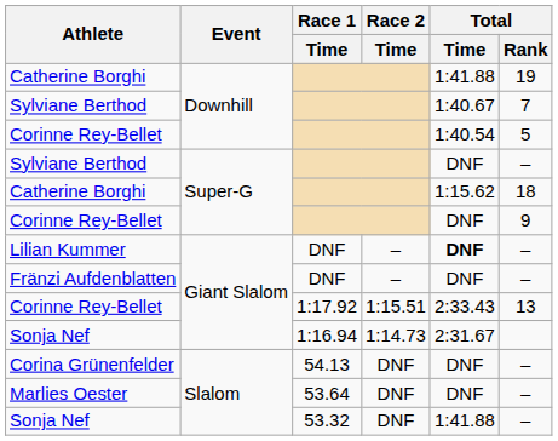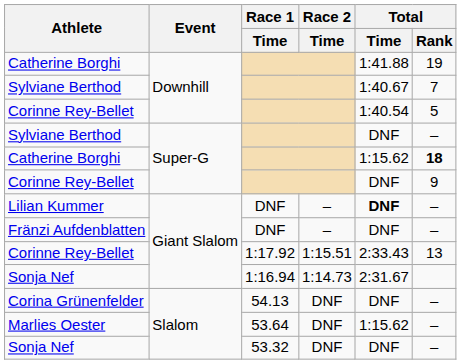 <table class="wikitable" style="font-size:90%">
 <tr>
 <th rowspan="2">Athlete</th>
 <th rowspan="2">Event</th>
 <th>Race 1</th>
 <th>Race 2</th>
 <th colspan="2">Total</th>
 </tr>
 <tr>
 <th>Time</th>
 <th>Time</th>
 <th>Time</th>
 <th>Rank</th>
 </tr>
 <tr>
 <td><a href='#'>Catherine Borghi</a></td>
 <td rowspan="3">Downhill</td>
 <td colspan="2" bgcolor="wheat"></td>
 <td align="center">1:41.88</td>
 <td align="center">19</td>
 </tr>
 <tr>
 <td><a href='#'>Sylviane Berthod</a></td>
 <td colspan="2" bgcolor="wheat"></td>
 <td align="center">1:40.67</td>
 <td align="center">7</td>
 </tr>
 <tr>
 <td><a href='#'>Corinne Rey-Bellet</a></td>
 <td colspan="2" bgcolor="wheat"></td>
 <td align="center">1:40.54</td>
 <td align="center">5</td>
 </tr>
 <tr>
 <td><a href='#'>Sylviane Berthod</a></td>
 <td rowspan="3">Super-G</td>
 <td colspan="2" bgcolor="wheat"></td>
 <td align="center">DNF</td>
 <td align="center">–</td>
 </tr>
 <tr>
 <td><a href='#'>Catherine Borghi</a></td>
 <td colspan="2" bgcolor="wheat"></td>
 <td align="center">1:15.62</td>
-<td align="center">18</td>
+<td align="center"><strong>18</strong></td>
 </tr>
 <tr>
 <td><a href='#'>Corinne Rey-Bellet</a></td>
 <td colspan="2" bgcolor="wheat"></td>
 <td align="center">DNF</td>
 <td align="center">9</td>
 </tr>
 <tr>
 <td><a href='#'>Lilian Kummer</a></td>
 <td rowspan="4">Giant Slalom</td>
 <td align="center">DNF</td>
 <td align="center">–</td>
 <td align="center"><strong>DNF</strong></td>
 <td align="center">–</td>
 </tr>
 <tr>
 <td><a href='#'>Fränzi Aufdenblatten</a></td>
 <td align="center">DNF</td>
 <td align="center">–</td>
 <td align="center">DNF</td>
 <td align="center">–</td>
 </tr>
 <tr>
 <td><a href='#'>Corinne Rey-Bellet</a></td>
 <td align="center">1:17.92</td>
 <td align="center">1:15.51</td>
 <td align="center">2:33.43</td>
 <td align="center">13</td>
 </tr>
 <tr>
 <td><a href='#'>Sonja Nef</a></td>
 <td align="center">1:16.94</td>
 <td align="center">1:14.73</td>
 <td align="center">2:31.67</td>
 <td align="center"></td>
 </tr>
 <tr>
 <td><a href='#'>Corina Grünenfelder</a></td>
 <td rowspan="3">Slalom</td>
 <td align="center">54.13</td>
 <td align="center">DNF</td>
 <td align="center">DNF</td>
 <td align="center">–</td>
 </tr>
 <tr>
 <td><a href='#'>Marlies Oester</a></td>
 <td align="center">53.64</td>
 <td align="center">DNF</td>
-<td align="center">DNF</td>
+<td align="center">1:15.62</td>
 <td align="center">–</td>
 </tr>
 <tr>
 <td><a href='#'>Sonja Nef</a></td>
 <td align="center">53.32</td>
 <td align="center">DNF</td>
-<td align="center">1:41.88</td>
+<td align="center">DNF</td>
 <td align="center">–</td>
 </tr>
 </table>
